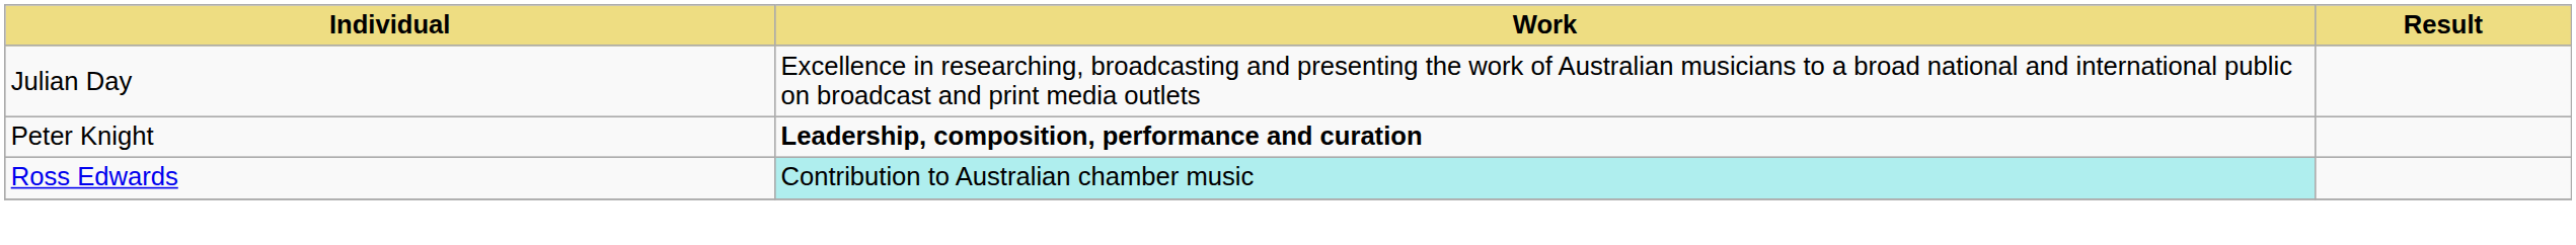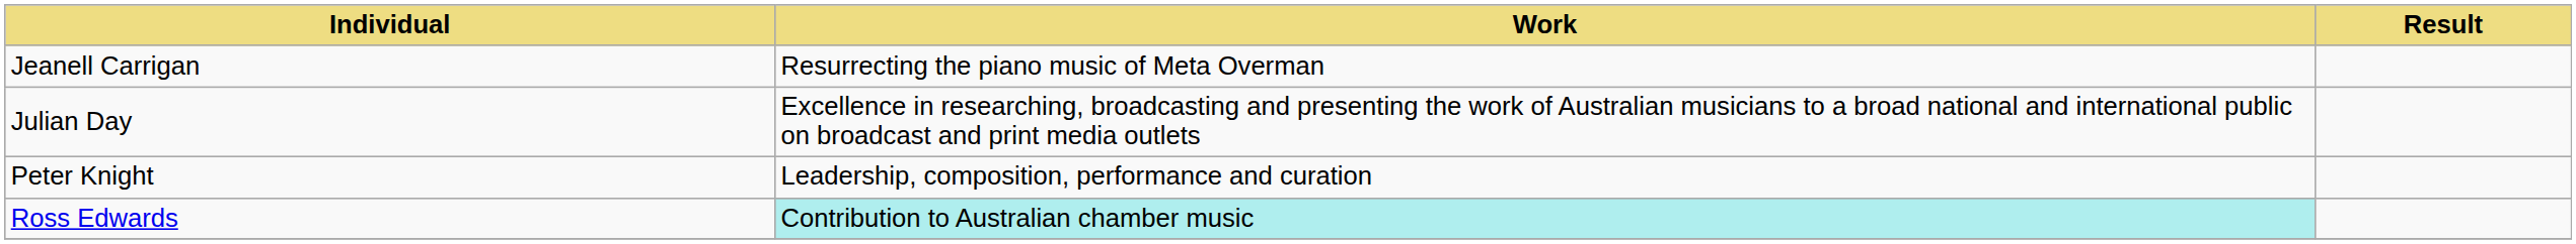 <table class="wikitable" width=100%>
 <tr>
 <th style="width:30%;background:#EEDD82;">Individual</th>
 <th style="width:60%;background:#EEDD82;">Work</th>
 <th style="width:10%;background:#EEDD82;">Result<br></th>
+</tr>
+<tr>
+<td>Jeanell Carrigan</td>
+<td>Resurrecting the piano music of Meta Overman</td>
+<td></td>
 </tr>
 <tr>
 <td>Julian Day</td>
 <td>Excellence in researching, broadcasting and presenting the work of Australian musicians to a broad national and international public on broadcast and print media outlets</td>
 <td></td>
 </tr>
 <tr>
 <td>Peter Knight</td>
-<td><strong>Leadership, composition, performance and curation</strong></td>
+<td>Leadership, composition, performance and curation</td>
 <td></td>
 </tr>
 <tr>
 <td><a href='#'>Ross Edwards</a></td>
 <td style="background: paleturquoise;">Contribution to Australian chamber music</td>
 <td></td>
 </tr>
 <tr>
 </tr>
 </table>
